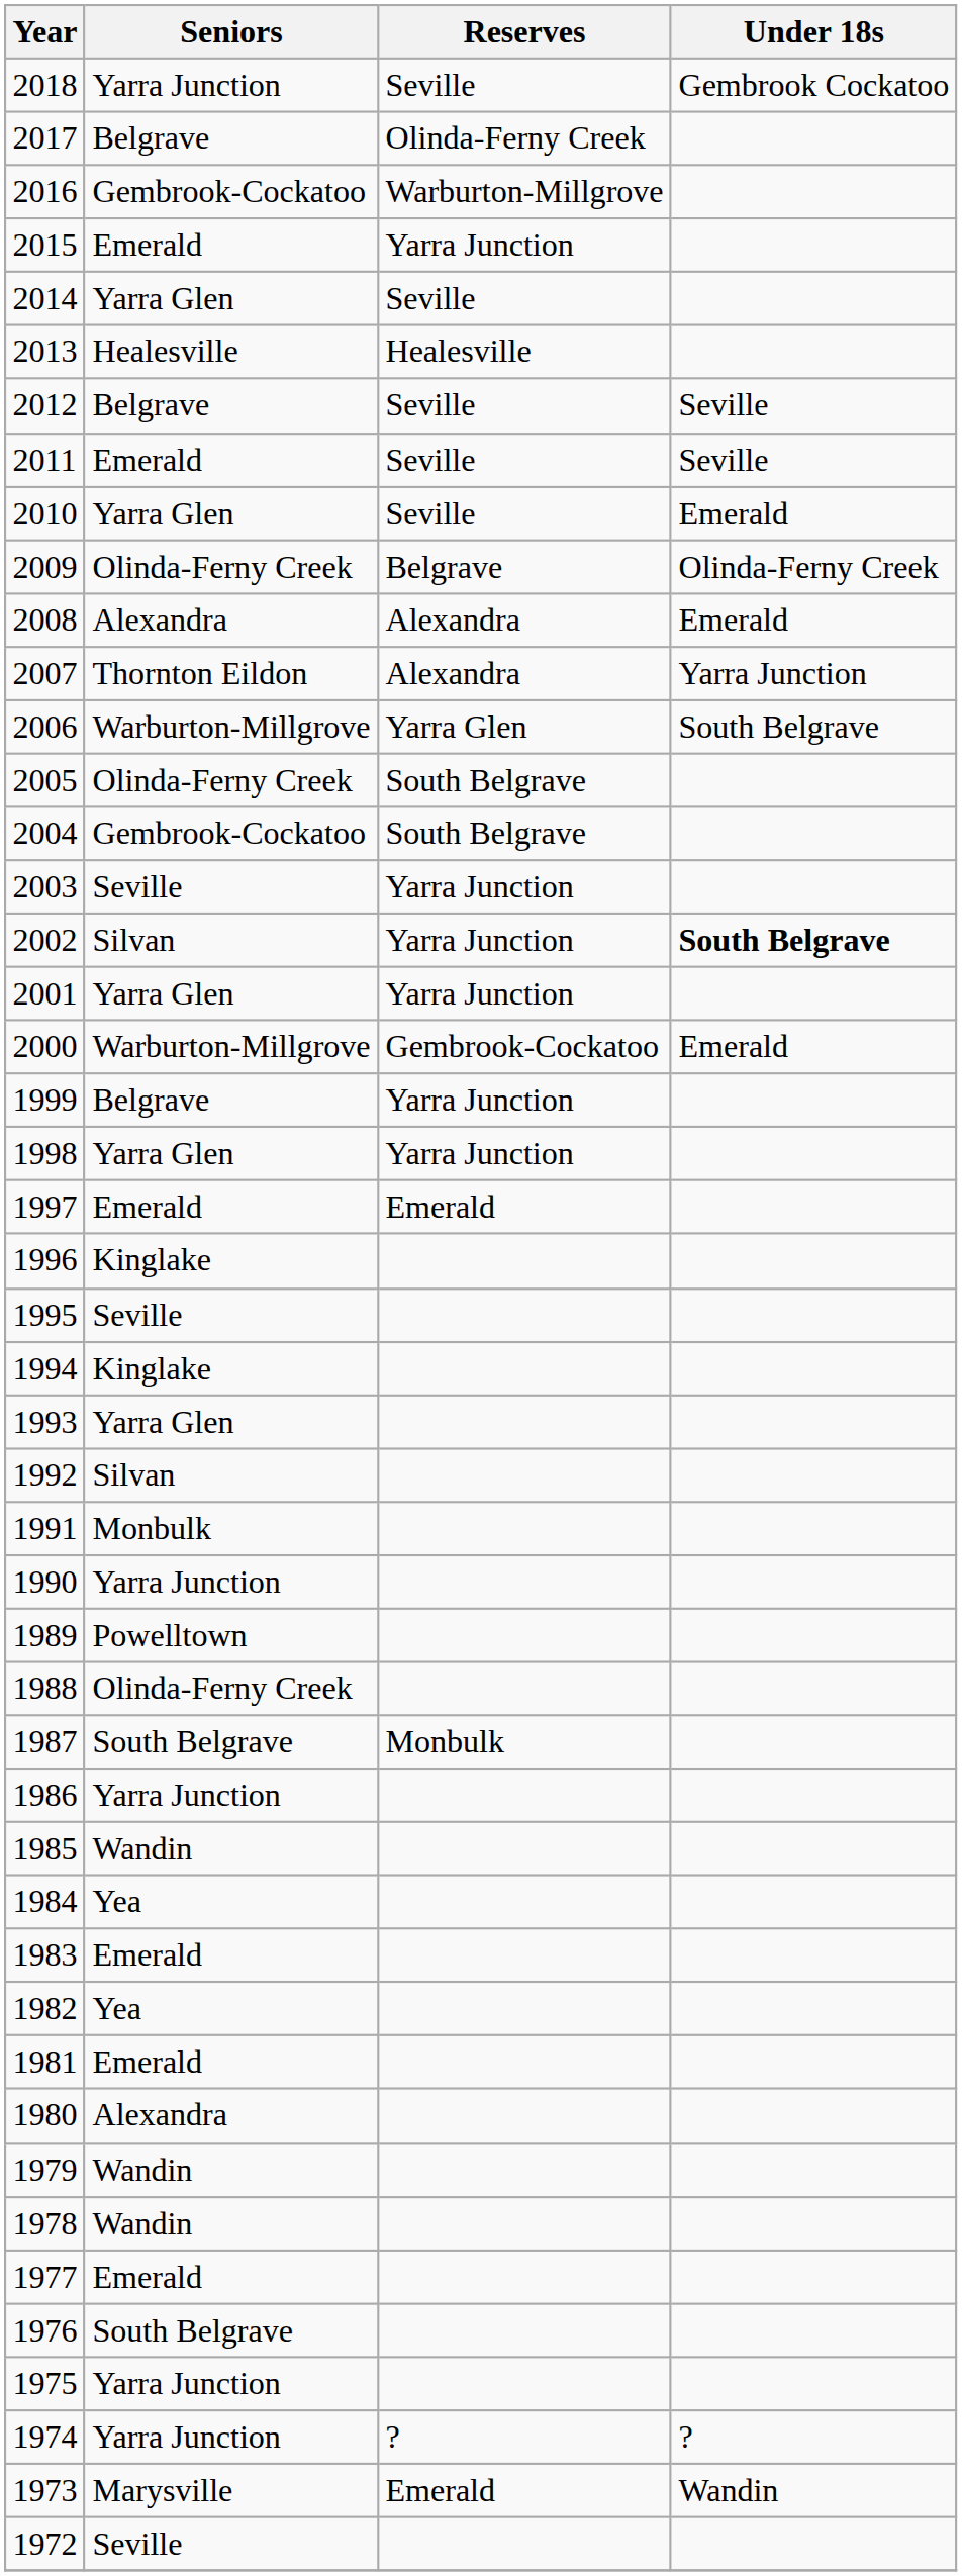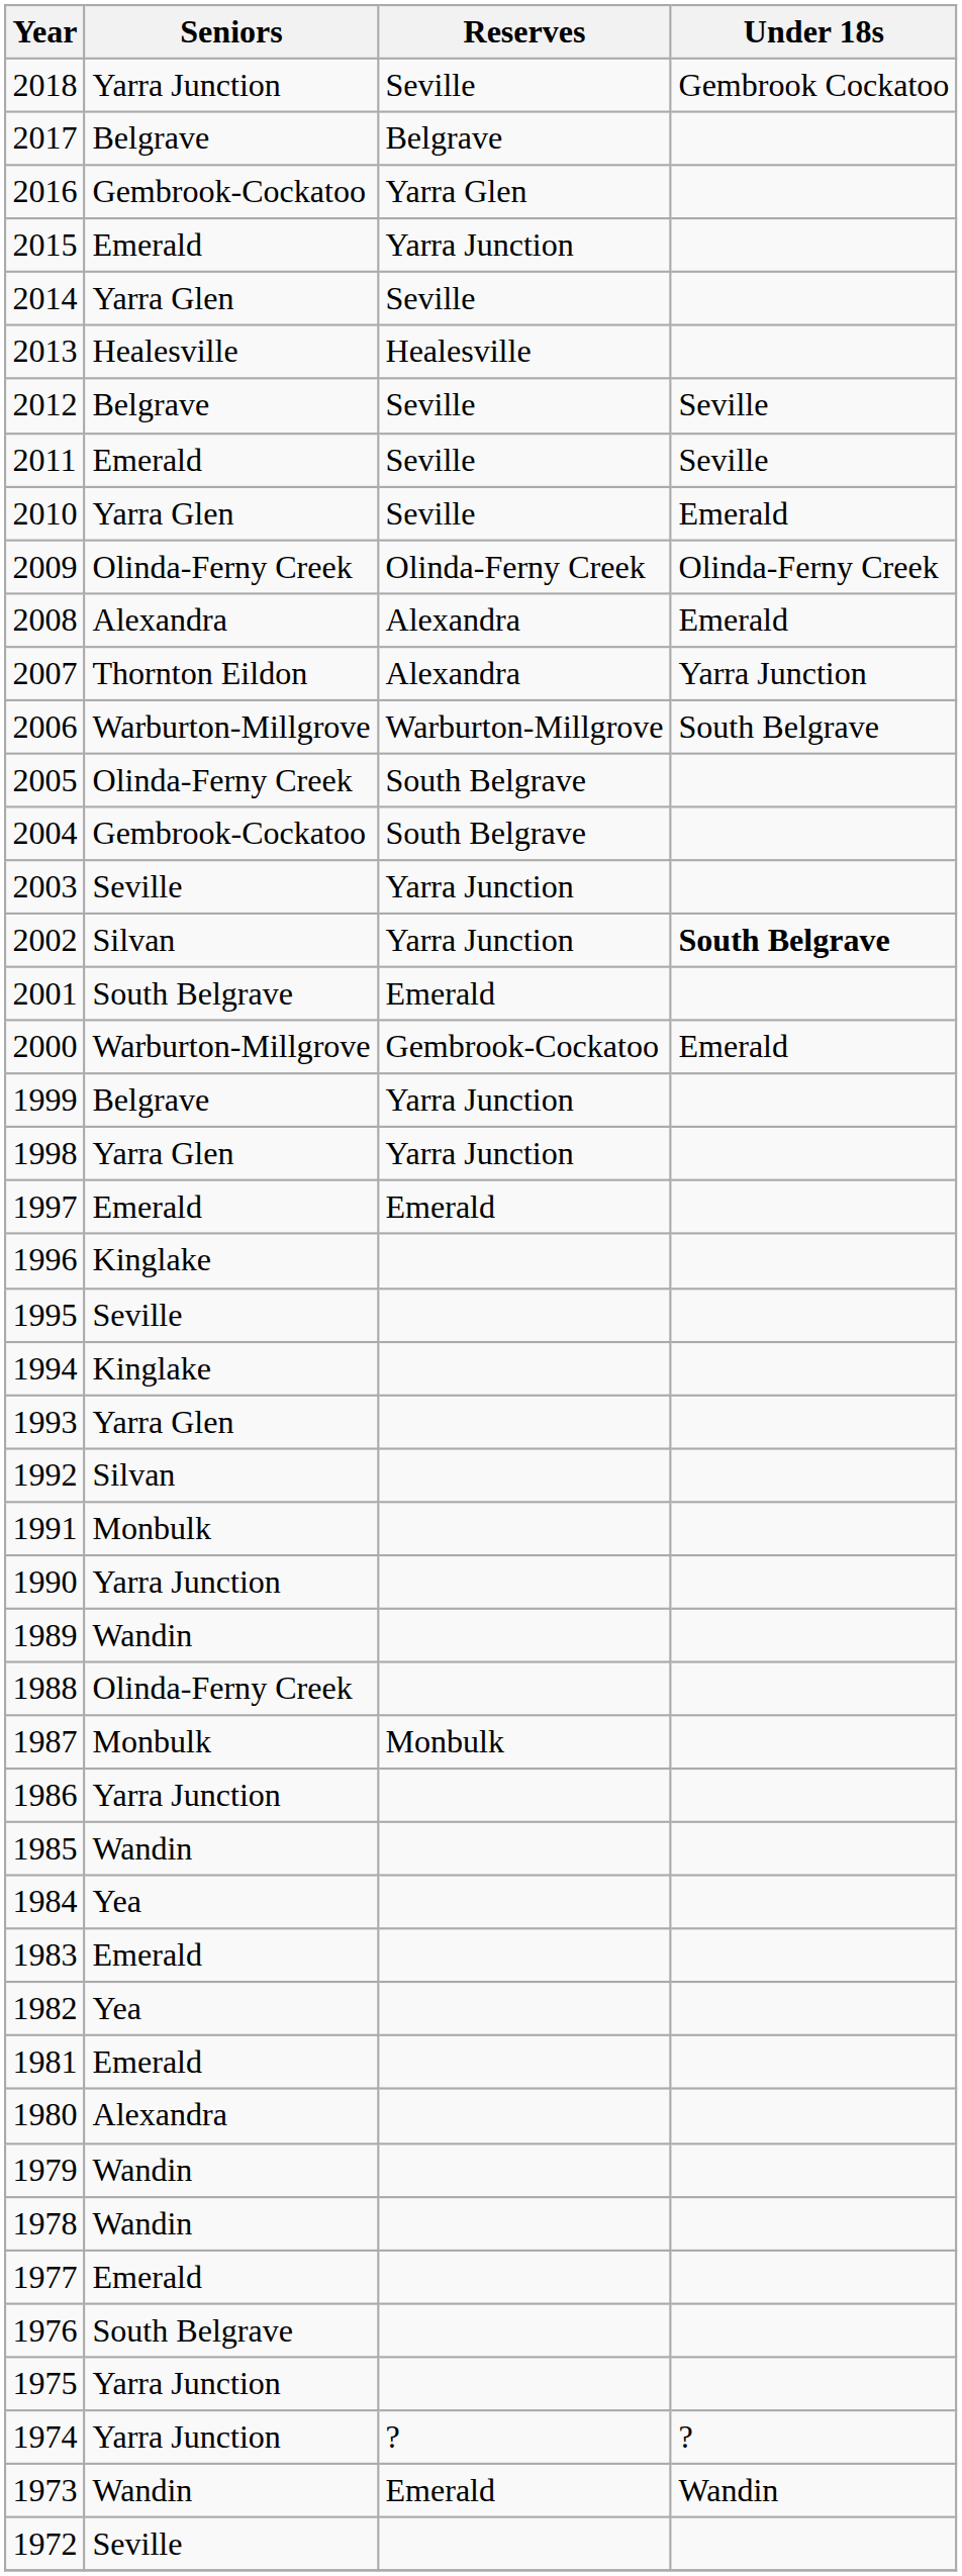 <table class="wikitable" style="font-size: 95%;">
 <tr>
 <th>Year</th>
 <th>Seniors</th>
 <th>Reserves</th>
 <th>Under 18s</th>
 </tr>
 <tr>
 <td>2018</td>
 <td>Yarra Junction</td>
 <td>Seville</td>
 <td>Gembrook Cockatoo</td>
 </tr>
 <tr>
 <td>2017</td>
 <td>Belgrave</td>
-<td>Olinda-Ferny Creek</td>
+<td>Belgrave</td>
 <td></td>
 </tr>
 <tr>
 <td>2016</td>
 <td>Gembrook-Cockatoo</td>
-<td>Warburton-Millgrove</td>
+<td>Yarra Glen</td>
 <td></td>
 </tr>
 <tr>
 <td>2015</td>
 <td>Emerald</td>
 <td>Yarra Junction</td>
 <td></td>
 </tr>
 <tr>
 <td>2014</td>
 <td>Yarra Glen</td>
 <td>Seville</td>
 <td></td>
 </tr>
 <tr>
 <td>2013</td>
 <td>Healesville</td>
 <td>Healesville</td>
 <td></td>
 </tr>
 <tr>
 <td>2012</td>
 <td>Belgrave</td>
 <td>Seville</td>
 <td>Seville</td>
 </tr>
 <tr>
 <td>2011</td>
 <td>Emerald</td>
 <td>Seville</td>
 <td>Seville</td>
 </tr>
 <tr>
 <td>2010</td>
 <td>Yarra Glen</td>
 <td>Seville</td>
 <td>Emerald</td>
 </tr>
 <tr>
 <td>2009</td>
 <td>Olinda-Ferny Creek</td>
-<td>Belgrave</td>
+<td>Olinda-Ferny Creek</td>
 <td>Olinda-Ferny Creek</td>
 </tr>
 <tr>
 <td>2008</td>
 <td>Alexandra</td>
 <td>Alexandra</td>
 <td>Emerald</td>
 </tr>
 <tr>
 <td>2007</td>
 <td>Thornton Eildon</td>
 <td>Alexandra</td>
 <td>Yarra Junction</td>
 </tr>
 <tr>
 <td>2006</td>
 <td>Warburton-Millgrove</td>
-<td>Yarra Glen</td>
+<td>Warburton-Millgrove</td>
 <td>South Belgrave</td>
 </tr>
 <tr>
 <td>2005</td>
 <td>Olinda-Ferny Creek</td>
 <td>South Belgrave</td>
 <td></td>
 </tr>
 <tr>
 <td>2004</td>
 <td>Gembrook-Cockatoo</td>
 <td>South Belgrave</td>
 <td></td>
 </tr>
 <tr>
 <td>2003</td>
 <td>Seville</td>
 <td>Yarra Junction</td>
 <td></td>
 </tr>
 <tr>
 <td>2002</td>
 <td>Silvan</td>
 <td>Yarra Junction</td>
 <td><strong>South Belgrave</strong></td>
 </tr>
 <tr>
 <td>2001</td>
-<td>Yarra Glen</td>
-<td>Yarra Junction</td>
+<td>South Belgrave</td>
+<td>Emerald</td>
 <td></td>
 </tr>
 <tr>
 <td>2000</td>
 <td>Warburton-Millgrove</td>
 <td>Gembrook-Cockatoo</td>
 <td>Emerald</td>
 </tr>
 <tr>
 <td>1999</td>
 <td>Belgrave</td>
 <td>Yarra Junction</td>
 <td></td>
 </tr>
 <tr>
 <td>1998</td>
 <td>Yarra Glen</td>
 <td>Yarra Junction</td>
 <td></td>
 </tr>
 <tr>
 <td>1997</td>
 <td>Emerald</td>
 <td>Emerald</td>
 <td></td>
 </tr>
 <tr>
 <td>1996</td>
 <td>Kinglake</td>
 <td></td>
 <td></td>
 </tr>
 <tr>
 <td>1995</td>
 <td>Seville</td>
 <td></td>
 <td></td>
 </tr>
 <tr>
 <td>1994</td>
 <td>Kinglake</td>
 <td></td>
 <td></td>
 </tr>
 <tr>
 <td>1993</td>
 <td>Yarra Glen</td>
 <td></td>
 <td></td>
 </tr>
 <tr>
 <td>1992</td>
 <td>Silvan</td>
 <td></td>
 <td></td>
 </tr>
 <tr>
 <td>1991</td>
 <td>Monbulk</td>
 <td></td>
 <td></td>
 </tr>
 <tr>
 <td>1990</td>
 <td>Yarra Junction</td>
 <td></td>
 <td></td>
 </tr>
 <tr>
 <td>1989</td>
-<td>Powelltown</td>
+<td>Wandin</td>
 <td></td>
 <td></td>
 </tr>
 <tr>
 <td>1988</td>
 <td>Olinda-Ferny Creek</td>
 <td></td>
 <td></td>
 </tr>
 <tr>
 <td>1987</td>
-<td>South Belgrave</td>
+<td>Monbulk</td>
 <td>Monbulk</td>
 <td></td>
 </tr>
 <tr>
 <td>1986</td>
 <td>Yarra Junction</td>
 <td></td>
 <td></td>
 </tr>
 <tr>
 <td>1985</td>
 <td>Wandin</td>
 <td></td>
 <td></td>
 </tr>
 <tr>
 <td>1984</td>
 <td>Yea</td>
 <td></td>
 <td></td>
 </tr>
 <tr>
 <td>1983</td>
 <td>Emerald</td>
 <td></td>
 <td></td>
 </tr>
 <tr>
 <td>1982</td>
 <td>Yea</td>
 <td></td>
 <td></td>
 </tr>
 <tr>
 <td>1981</td>
 <td>Emerald</td>
 <td></td>
 <td></td>
 </tr>
 <tr>
 <td>1980</td>
 <td>Alexandra</td>
 <td></td>
 <td></td>
 </tr>
 <tr>
 <td>1979</td>
 <td>Wandin</td>
 <td></td>
 <td></td>
 </tr>
 <tr>
 <td>1978</td>
 <td>Wandin</td>
 <td></td>
 <td></td>
 </tr>
 <tr>
 <td>1977</td>
 <td>Emerald</td>
 <td></td>
 <td></td>
 </tr>
 <tr>
 <td>1976</td>
 <td>South Belgrave</td>
 <td></td>
 <td></td>
 </tr>
 <tr>
 <td>1975</td>
 <td>Yarra Junction</td>
 <td></td>
 <td></td>
 </tr>
 <tr>
 <td>1974</td>
 <td>Yarra Junction</td>
 <td>?</td>
 <td>?</td>
 </tr>
 <tr>
 <td>1973</td>
-<td>Marysville</td>
+<td>Wandin</td>
 <td>Emerald</td>
 <td>Wandin</td>
 </tr>
 <tr>
 <td>1972</td>
 <td>Seville</td>
 <td></td>
 <td></td>
 </tr>
 <tr>
 </tr>
 </table>
